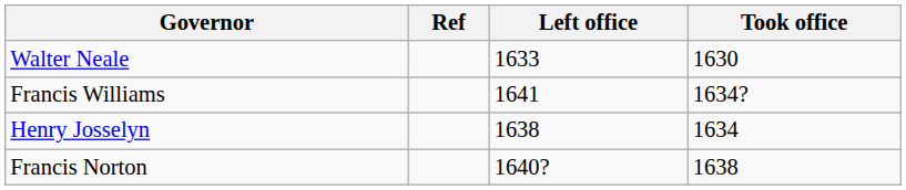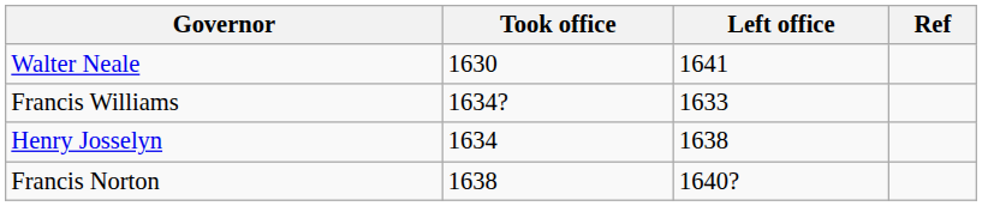 <table class=wikitable width=50%>
 <tr>
 <th scope="col" width=45%>Governor</th>
+<th scope="col">Took office</th>
+<th scope="col">Left office</th>
 <th scope="col">Ref</th>
-<th scope="col">Left office</th>
-<th scope="col">Took office</th>
 </tr>
 <tr>
 <td><a href='#'>Walter Neale</a></td>
+<td>1630</td>
+<td>1641</td>
 <td></td>
-<td>1633</td>
-<td>1630</td>
 </tr>
 <tr>
 <td>Francis Williams</td>
+<td>1634?</td>
+<td>1633</td>
 <td></td>
-<td>1641</td>
-<td>1634?</td>
 </tr>
 <tr>
 <td><a href='#'>Henry Josselyn</a></td>
+<td>1634</td>
+<td>1638</td>
 <td></td>
-<td>1638</td>
-<td>1634</td>
 </tr>
 <tr>
 <td>Francis Norton</td>
+<td>1638</td>
+<td>1640?</td>
 <td></td>
-<td>1640?</td>
-<td>1638</td>
 </tr>
 </table>
